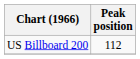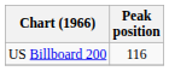 <table class="wikitable sortable">
 <tr>
 <th>Chart (1966)</th>
 <th>Peak<br>position</th>
 </tr>
 <tr>
 <td>US <a href='#'>Billboard 200</a></td>
-<td align="center">112</td>
+<td align="center">116</td>
 </tr>
 <tr>
 </tr>
 </table>
